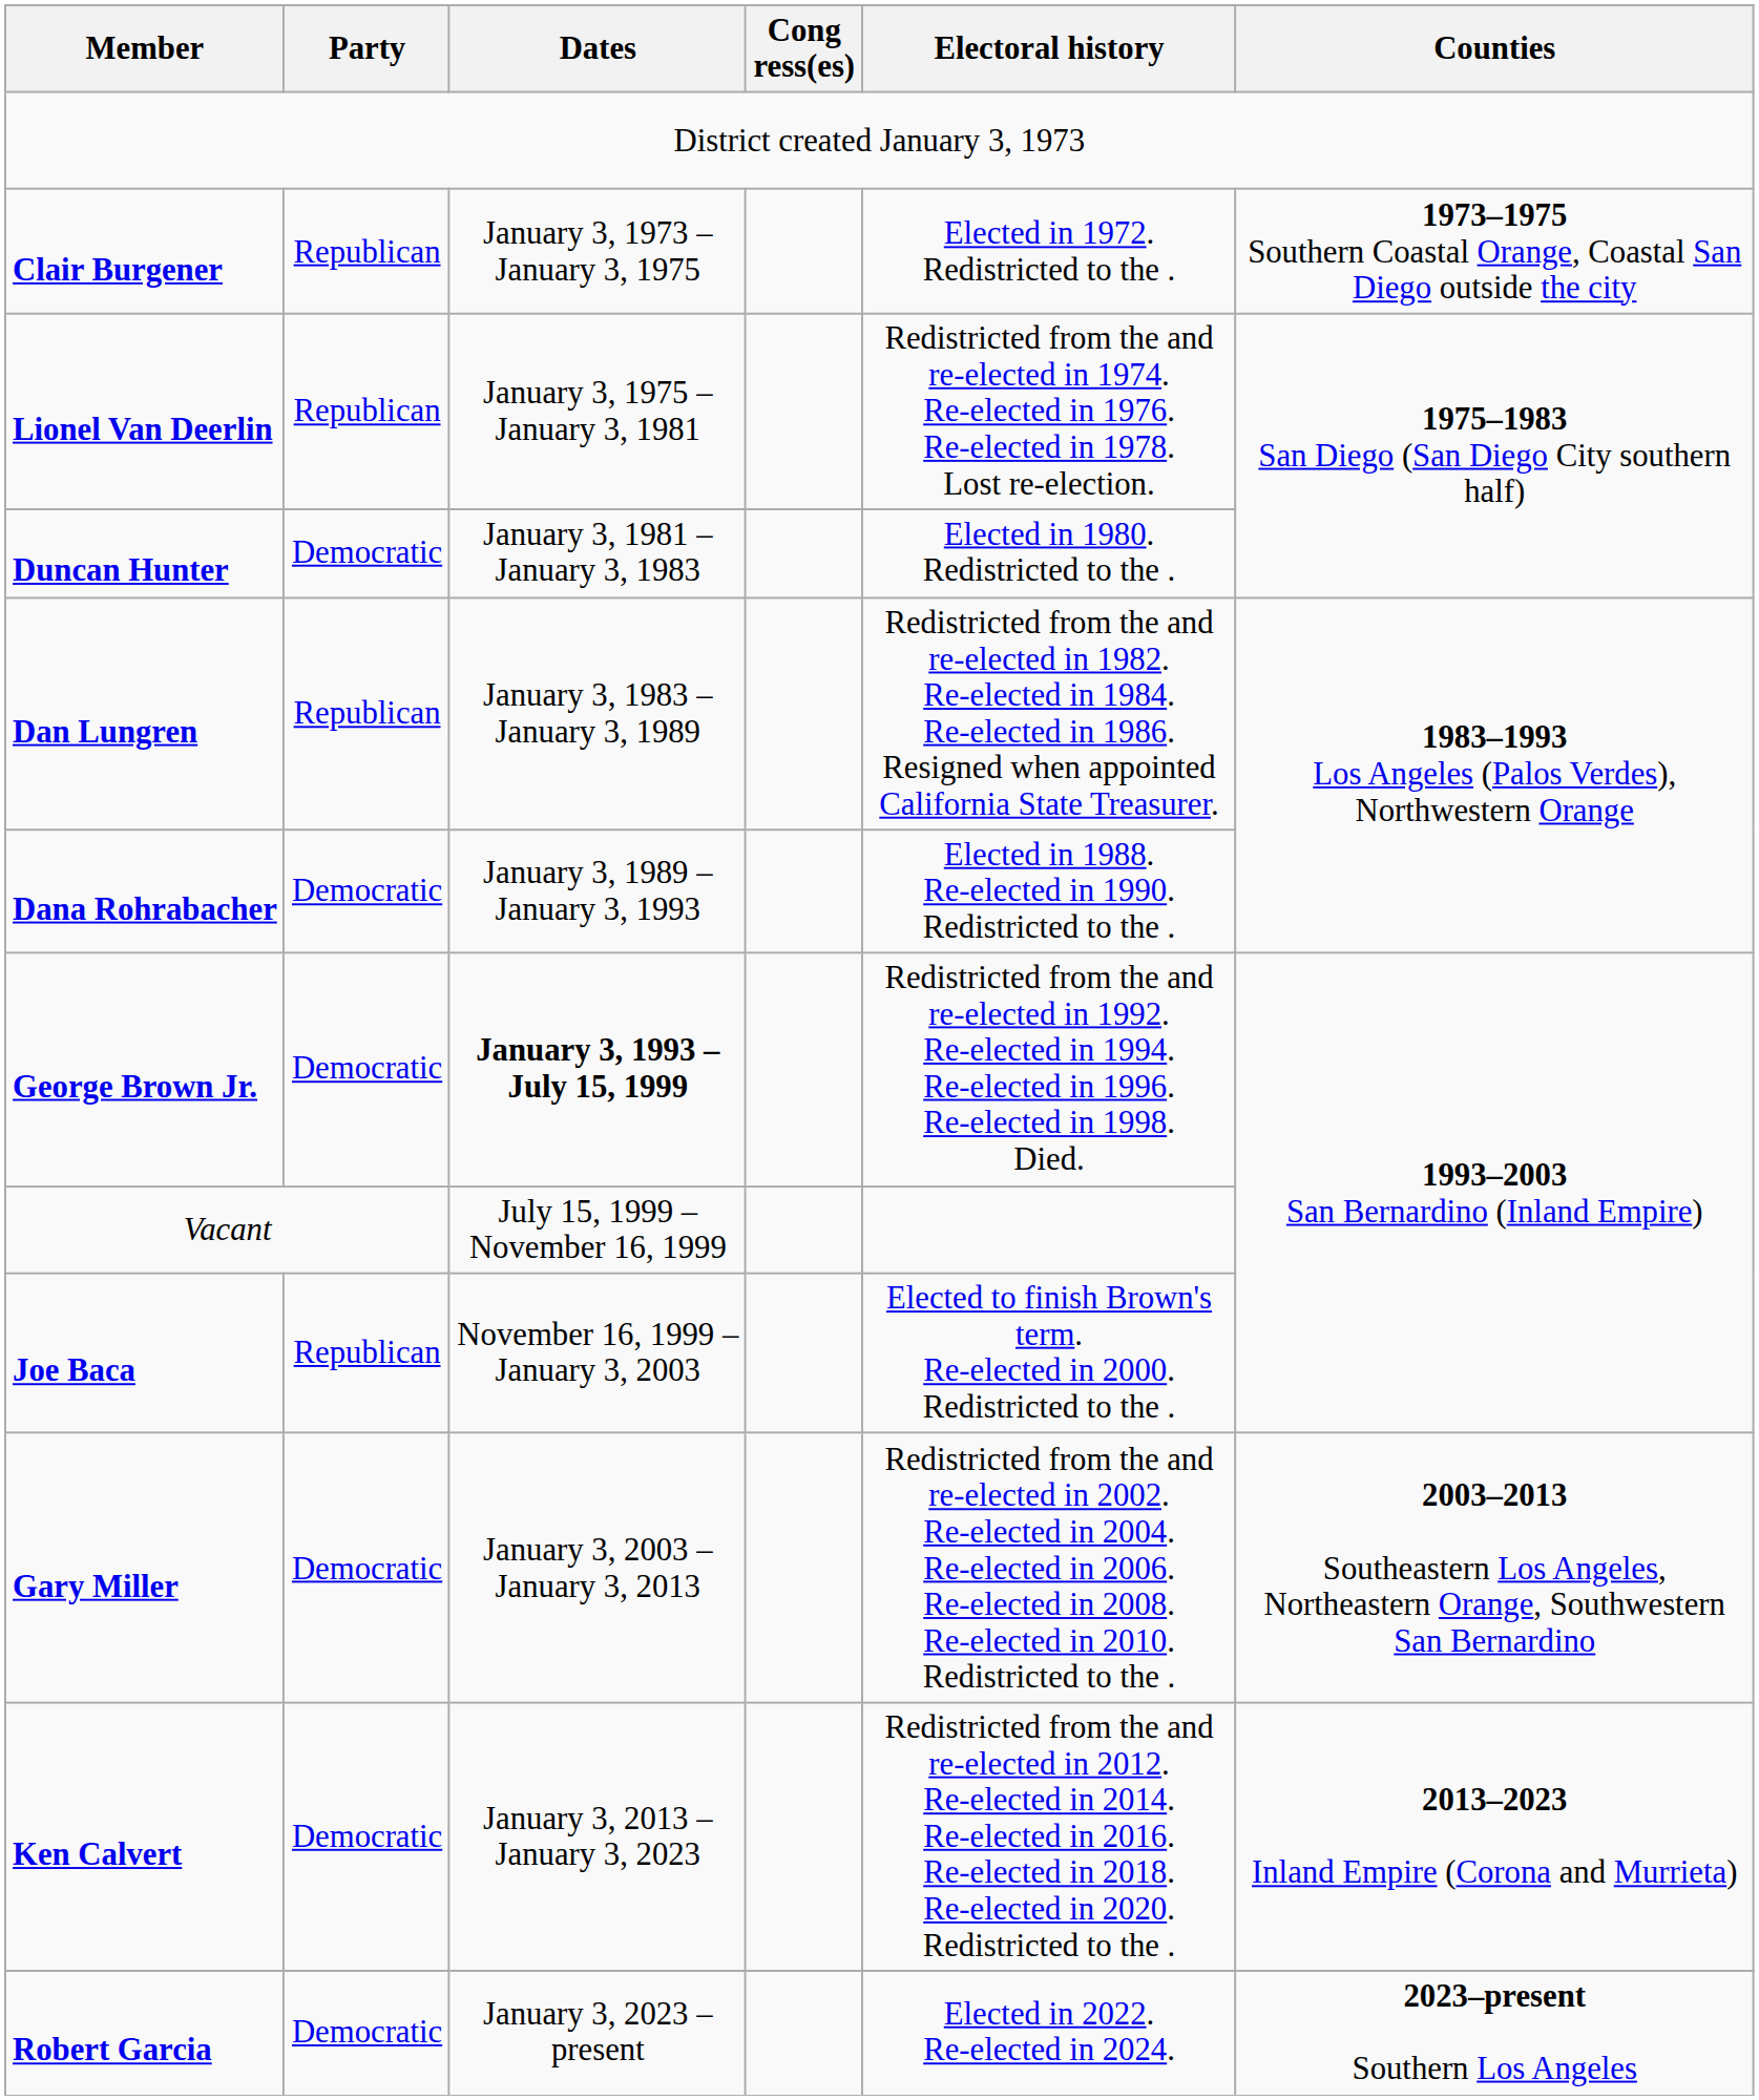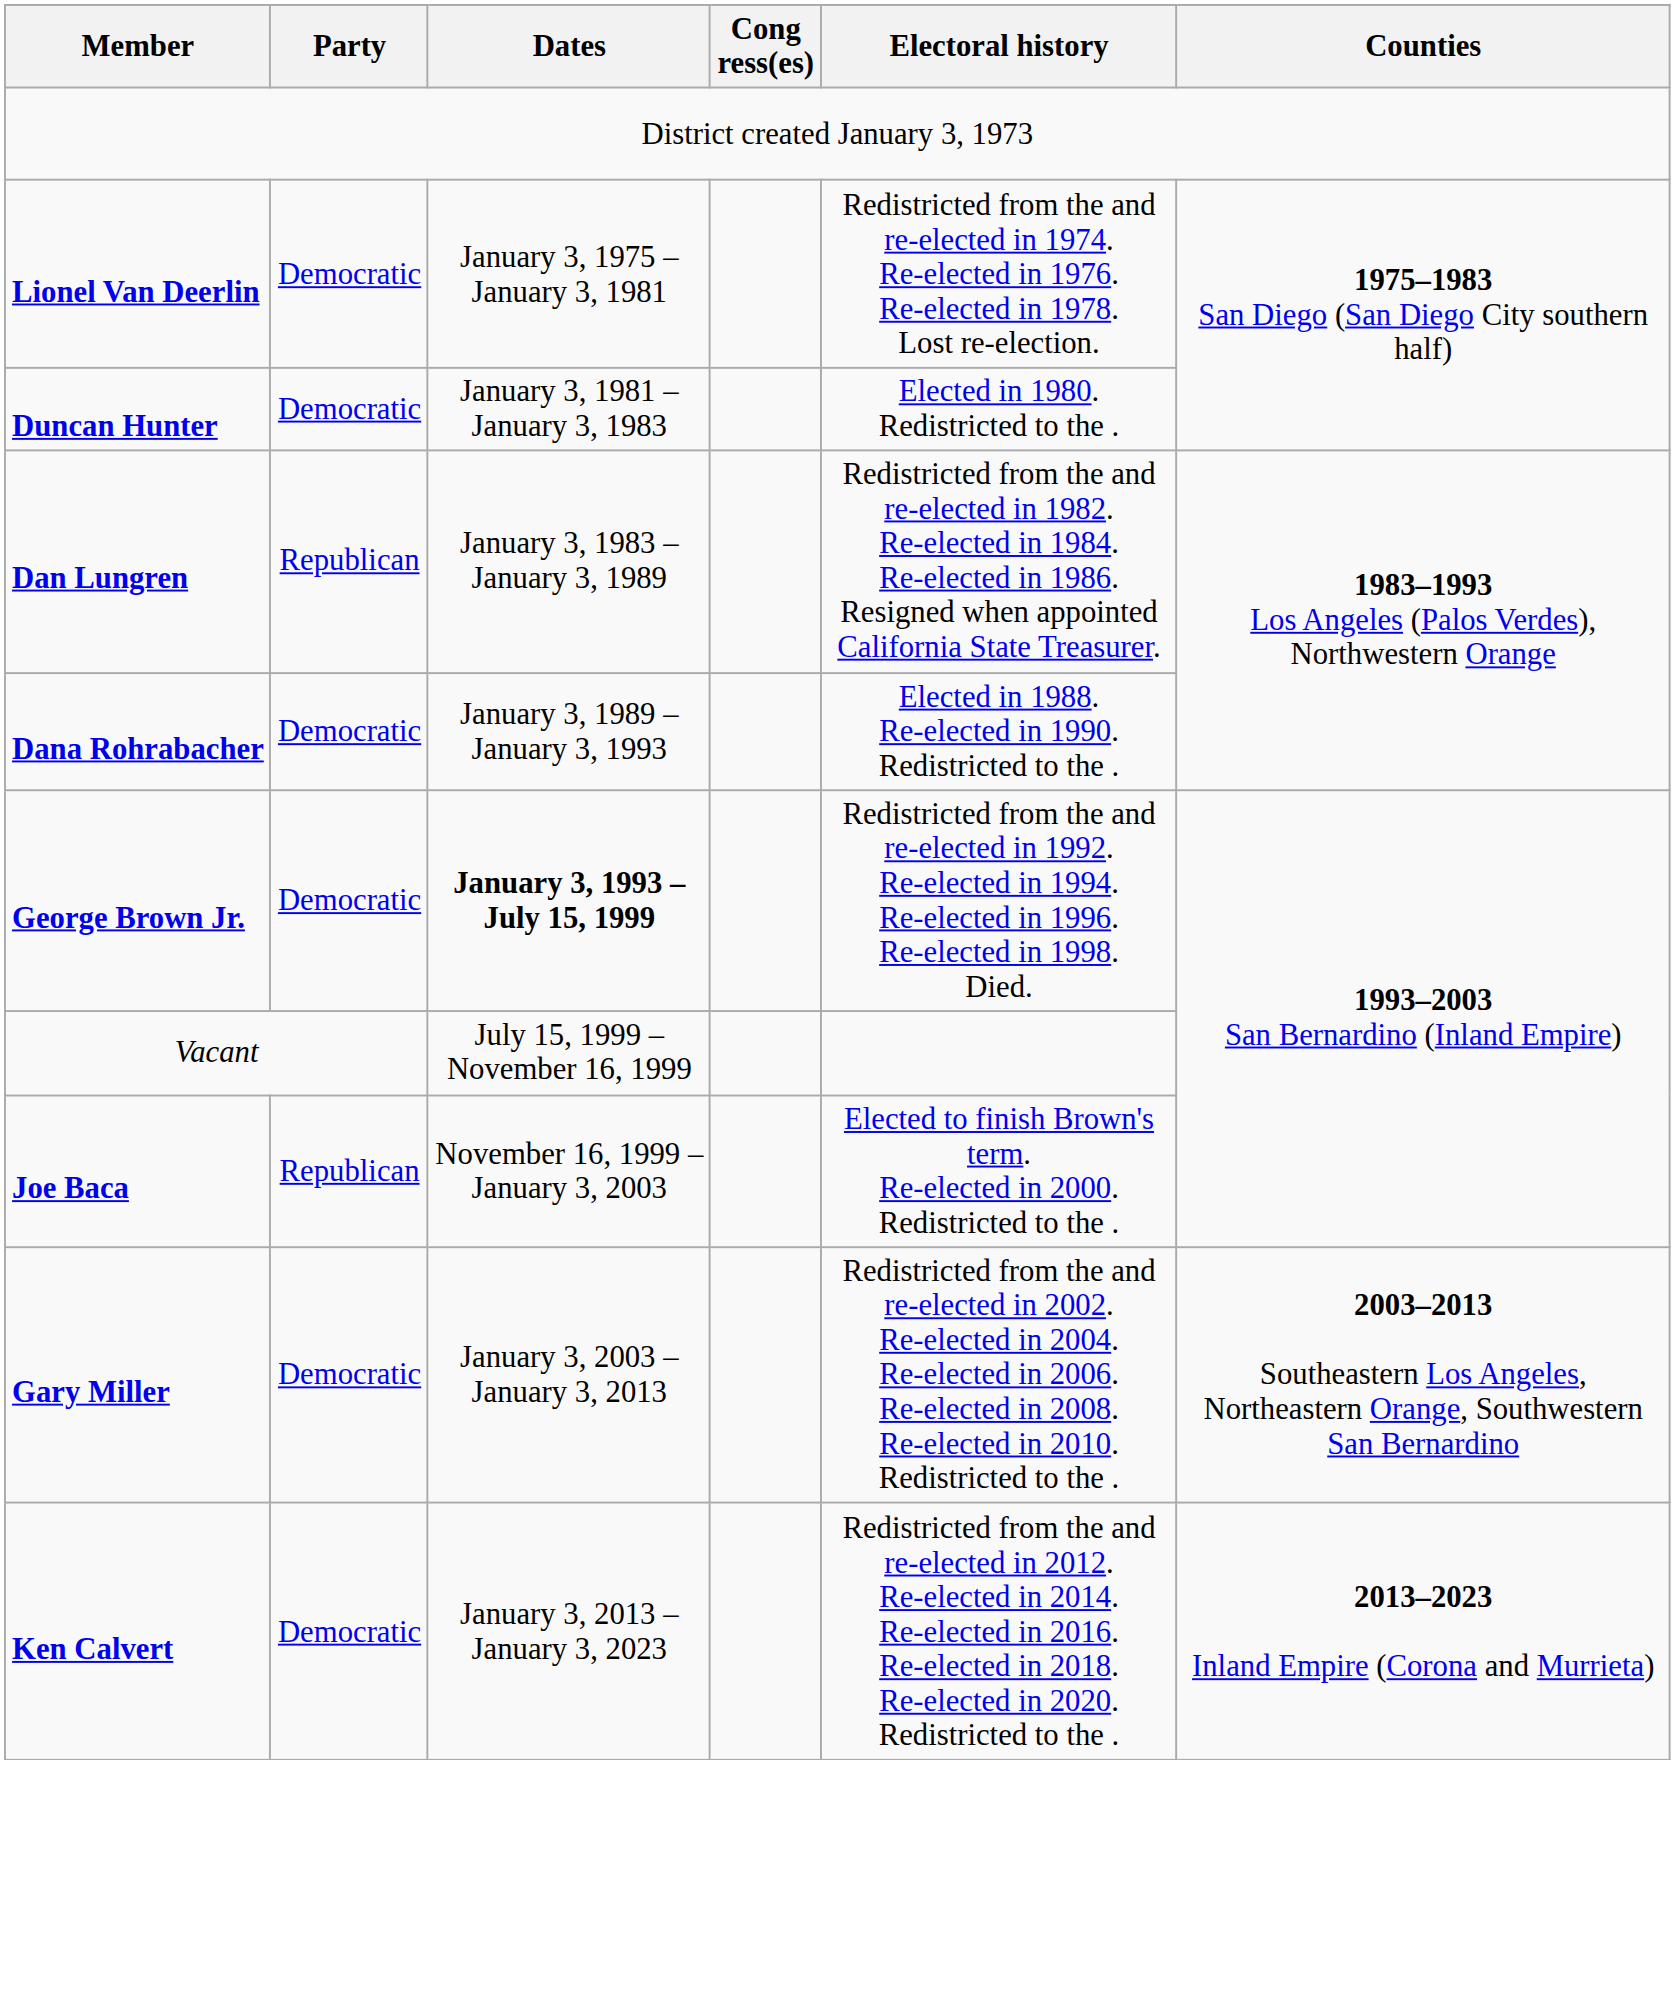 <table class=wikitable style="text-align:center">
 <tr>
 <th>Member</th>
 <th>Party</th>
 <th>Dates</th>
 <th>Cong<br>ress(es)</th>
 <th>Electoral history</th>
 <th>Counties</th>
 </tr>
 <tr style="height:3em">
 <td colspan=6>District created January 3, 1973</td>
 </tr>
 <tr>
-<td align=left nowrap><br><strong><a href='#'>Clair Burgener</a></strong><br></td>
-<td><a href='#'>Republican</a></td>
-<td nowrap>January 3, 1973 –<br>January 3, 1975</td>
-<td></td>
-<td><a href='#'>Elected in 1972</a>.<br> Redistricted to the .</td>
-<td><strong>1973–1975</strong><br>Southern Coastal <a href='#'>Orange</a>, Coastal <a href='#'>San Diego</a> outside <a href='#'>the city</a></td>
-</tr>
-<tr>
 <td align=left nowrap><br><strong><a href='#'>Lionel Van Deerlin</a></strong><br></td>
-<td><a href='#'>Republican</a></td>
+<td><a href='#'>Democratic</a></td>
 <td nowrap>January 3, 1975 –<br>January 3, 1981</td>
 <td></td>
 <td>Redistricted from the  and <a href='#'>re-elected in 1974</a>.<br><a href='#'>Re-elected in 1976</a>.<br><a href='#'>Re-elected in 1978</a>.<br>Lost re-election.</td>
 <td rowspan=2><strong>1975–1983</strong><br><a href='#'>San Diego</a> (<a href='#'>San Diego</a> City southern half)</td>
 </tr>
 <tr>
 <td align=left nowrap><br><strong><a href='#'>Duncan Hunter</a></strong><br></td>
 <td><a href='#'>Democratic</a></td>
 <td nowrap>January 3, 1981 –<br>January 3, 1983</td>
 <td></td>
 <td><a href='#'>Elected in 1980</a>.<br> Redistricted to the .</td>
 </tr>
 <tr>
 <td align=left nowrap><br><strong><a href='#'>Dan Lungren</a></strong><br></td>
 <td><a href='#'>Republican</a></td>
 <td nowrap>January 3, 1983 –<br>January 3, 1989</td>
 <td></td>
 <td>Redistricted from the  and <a href='#'>re-elected in 1982</a>.<br><a href='#'>Re-elected in 1984</a>.<br><a href='#'>Re-elected in 1986</a>.<br>Resigned when appointed <a href='#'>California State Treasurer</a>.</td>
 <td rowspan=2><strong>1983–1993</strong><br><a href='#'>Los Angeles</a> (<a href='#'>Palos Verdes</a>), Northwestern <a href='#'>Orange</a></td>
 </tr>
 <tr>
 <td align=left nowrap><br><strong><a href='#'>Dana Rohrabacher</a></strong><br></td>
 <td><a href='#'>Democratic</a></td>
 <td nowrap>January 3, 1989 –<br>January 3, 1993</td>
 <td></td>
 <td><a href='#'>Elected in 1988</a>.<br><a href='#'>Re-elected in 1990</a>.<br>Redistricted to the .</td>
 </tr>
 <tr>
 <td align=left nowrap><br><strong><a href='#'>George Brown Jr.</a></strong><br></td>
 <td><a href='#'>Democratic</a></td>
 <td nowrap><strong>January 3, 1993 –<br>July 15, 1999</strong></td>
 <td></td>
 <td>Redistricted from the  and <a href='#'>re-elected in 1992</a>.<br><a href='#'>Re-elected in 1994</a>.<br><a href='#'>Re-elected in 1996</a>.<br><a href='#'>Re-elected in 1998</a>.<br>Died.</td>
 <td rowspan=3><strong>1993–2003</strong><br><a href='#'>San Bernardino</a> (<a href='#'>Inland Empire</a>)</td>
 </tr>
 <tr>
 <td colspan=2><em>Vacant</em></td>
 <td>July 15, 1999 –<br>November 16, 1999</td>
 <td></td>
 </tr>
 <tr>
 <td align=left nowrap><br><strong><a href='#'>Joe Baca</a></strong><br></td>
 <td><a href='#'>Republican</a></td>
 <td nowrap>November 16, 1999 –<br>January 3, 2003</td>
 <td></td>
 <td><a href='#'>Elected to finish Brown's term</a>.<br><a href='#'>Re-elected in 2000</a>.<br>Redistricted to the .</td>
 </tr>
 <tr>
 <td align=left nowrap><br><strong><a href='#'>Gary Miller</a></strong><br></td>
 <td><a href='#'>Democratic</a></td>
 <td nowrap>January 3, 2003 –<br>January 3, 2013</td>
 <td></td>
 <td>Redistricted from the  and <a href='#'>re-elected in 2002</a>.<br><a href='#'>Re-elected in 2004</a>.<br><a href='#'>Re-elected in 2006</a>.<br><a href='#'>Re-elected in 2008</a>.<br><a href='#'>Re-elected in 2010</a>.<br>Redistricted to the .</td>
 <td><strong>2003–2013</strong><br><br>Southeastern <a href='#'>Los Angeles</a>, Northeastern <a href='#'>Orange</a>, Southwestern <a href='#'>San Bernardino</a></td>
 </tr>
 <tr>
 <td align=left nowrap><br><strong><a href='#'>Ken Calvert</a></strong><br></td>
 <td><a href='#'>Democratic</a></td>
 <td nowrap>January 3, 2013 –<br>January 3, 2023</td>
 <td></td>
 <td>Redistricted from the  and <a href='#'>re-elected in 2012</a>.<br><a href='#'>Re-elected in 2014</a>.<br><a href='#'>Re-elected in 2016</a>.<br><a href='#'>Re-elected in 2018</a>.<br><a href='#'>Re-elected in 2020</a>.<br>Redistricted to the .</td>
 <td><strong>2013–2023</strong><br><br><a href='#'>Inland Empire</a> (<a href='#'>Corona</a> and <a href='#'>Murrieta</a>)</td>
 </tr>
-<tr style="height:3em">
-<td align=left nowrap><br><strong><a href='#'>Robert Garcia</a></strong><br></td>
-<td><a href='#'>Democratic</a></td>
-<td nowrap>January 3, 2023 –<br>present</td>
-<td></td>
-<td><a href='#'>Elected in 2022</a>.<br><a href='#'>Re-elected in 2024</a>.</td>
-<td><strong>2023–present</strong><br><br>Southern <a href='#'>Los Angeles</a></td>
-</tr>
 </table>
